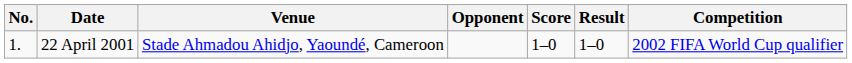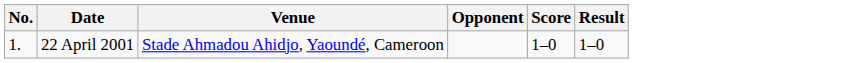 <table class="wikitable sortable">
 <tr>
 <th>No.</th>
 <th>Date</th>
 <th>Venue</th>
 <th>Opponent</th>
 <th>Score</th>
 <th>Result</th>
-<th>Competition</th>
 </tr>
 <tr>
 <td>1.</td>
 <td>22 April 2001</td>
 <td><a href='#'>Stade Ahmadou Ahidjo</a>, <a href='#'>Yaoundé</a>, Cameroon</td>
 <td></td>
 <td>1–0</td>
 <td>1–0</td>
-<td><a href='#'>2002 FIFA World Cup qualifier</a></td>
 </tr>
 </table>
